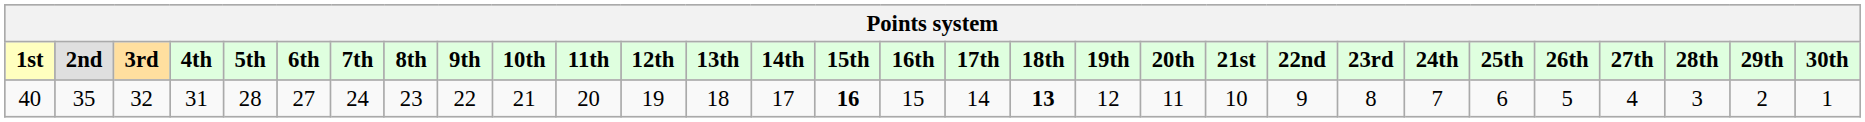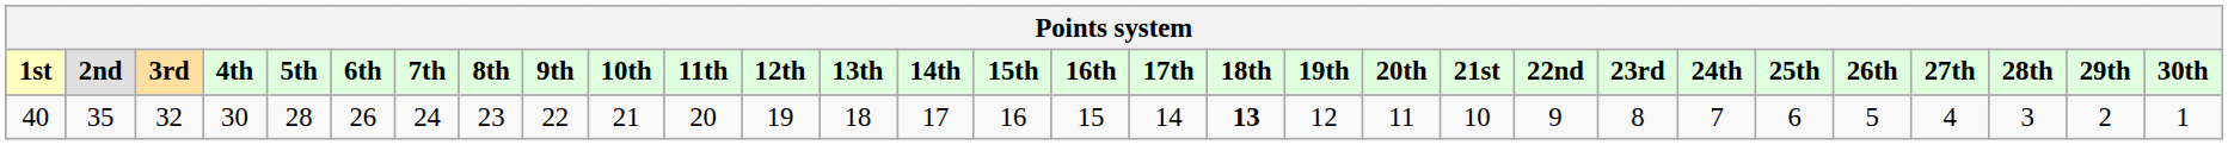 <table class="wikitable" style="font-size: 85%; text-align: center">
 <tr>
 <th colspan=30>Points system</th>
 </tr>
 <tr>
 <td style="background:#ffffbf;"> <strong>1st</strong> </td>
 <td style="background:#dfdfdf;"> <strong>2nd</strong> </td>
 <td style="background:#ffdf9f;"> <strong>3rd</strong> </td>
 <td style="background:#dfffdf;"> <strong>4th</strong> </td>
 <td style="background:#dfffdf;"> <strong>5th</strong> </td>
 <td style="background:#dfffdf;"> <strong>6th</strong> </td>
 <td style="background:#dfffdf;"> <strong>7th</strong> </td>
 <td style="background:#dfffdf;"> <strong>8th</strong> </td>
 <td style="background:#dfffdf;"> <strong>9th</strong> </td>
 <td style="background:#dfffdf;"> <strong>10th</strong> </td>
 <td style="background:#dfffdf;"> <strong>11th</strong> </td>
 <td style="background:#dfffdf;"> <strong>12th</strong> </td>
 <td style="background:#dfffdf;"> <strong>13th</strong> </td>
 <td style="background:#dfffdf;"> <strong>14th</strong> </td>
 <td style="background:#dfffdf;"> <strong>15th</strong> </td>
 <td style="background:#dfffdf;"> <strong>16th</strong> </td>
 <td style="background:#dfffdf;"> <strong>17th</strong> </td>
 <td style="background:#dfffdf;"> <strong>18th</strong> </td>
 <td style="background:#dfffdf;"> <strong>19th</strong> </td>
 <td style="background:#dfffdf;"> <strong>20th</strong> </td>
 <td style="background:#dfffdf;"> <strong>21st</strong> </td>
 <td style="background:#dfffdf;"> <strong>22nd</strong> </td>
 <td style="background:#dfffdf;"> <strong>23rd</strong> </td>
 <td style="background:#dfffdf;"> <strong>24th</strong> </td>
 <td style="background:#dfffdf;"> <strong>25th</strong> </td>
 <td style="background:#dfffdf;"> <strong>26th</strong> </td>
 <td style="background:#dfffdf;"> <strong>27th</strong> </td>
 <td style="background:#dfffdf;"> <strong>28th</strong> </td>
 <td style="background:#dfffdf;"> <strong>29th</strong> </td>
 <td style="background:#dfffdf;"> <strong>30th</strong> </td>
 </tr>
 <tr>
 <td>40</td>
 <td>35</td>
 <td>32</td>
-<td>31</td>
+<td>30</td>
 <td>28</td>
-<td>27</td>
+<td>26</td>
 <td>24</td>
 <td>23</td>
 <td>22</td>
 <td>21</td>
 <td>20</td>
 <td>19</td>
 <td>18</td>
 <td>17</td>
-<td><strong>16</strong></td>
+<td>16</td>
 <td>15</td>
 <td>14</td>
 <td><strong>13</strong></td>
 <td>12</td>
 <td>11</td>
 <td>10</td>
 <td>9</td>
 <td>8</td>
 <td>7</td>
 <td>6</td>
 <td>5</td>
 <td>4</td>
 <td>3</td>
 <td>2</td>
 <td>1</td>
 </tr>
 </table>
